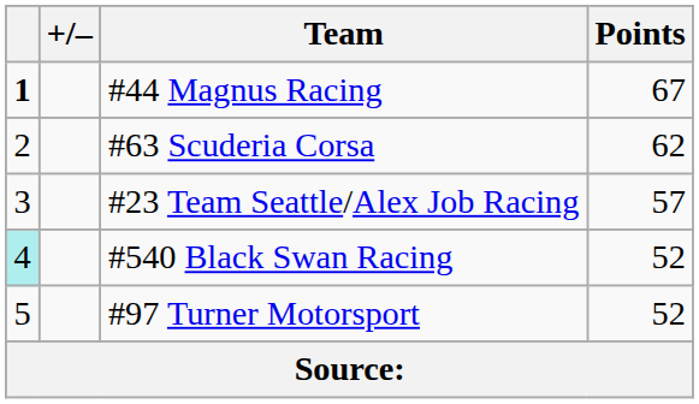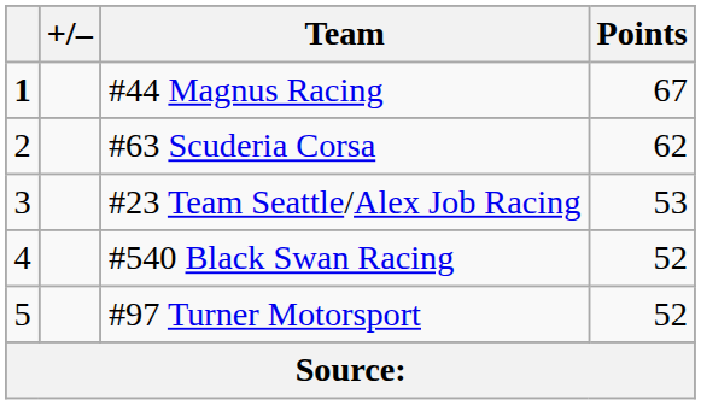 <table class="wikitable" style="font-size: 95%;">
 <tr>
 <th scope="col"></th>
 <th scope="col">+/–</th>
 <th scope="col">Team</th>
 <th scope="col">Points</th>
 </tr>
 <tr>
 <td align=center><strong>1</strong></td>
 <td align="left"></td>
 <td> #44 <a href='#'>Magnus Racing</a></td>
 <td align=right>67</td>
 </tr>
 <tr>
 <td align=center>2</td>
 <td align="left"></td>
 <td> #63 <a href='#'>Scuderia Corsa</a></td>
 <td align=right>62</td>
 </tr>
 <tr>
 <td align=center>3</td>
 <td align="left"></td>
 <td> #23 <a href='#'>Team Seattle</a>/<a href='#'>Alex Job Racing</a></td>
-<td align=right>57</td>
+<td align=right>53</td>
 </tr>
 <tr>
-<td align=center style="background: paleturquoise;">4</td>
+<td align=center>4</td>
 <td align="left"></td>
 <td> #540 <a href='#'>Black Swan Racing</a></td>
 <td align=right>52</td>
 </tr>
 <tr>
 <td align=center>5</td>
 <td align="left"></td>
 <td> #97 <a href='#'>Turner Motorsport</a></td>
 <td align=right>52</td>
 </tr>
 <tr>
 <th colspan=5>Source:</th>
 </tr>
 </table>
